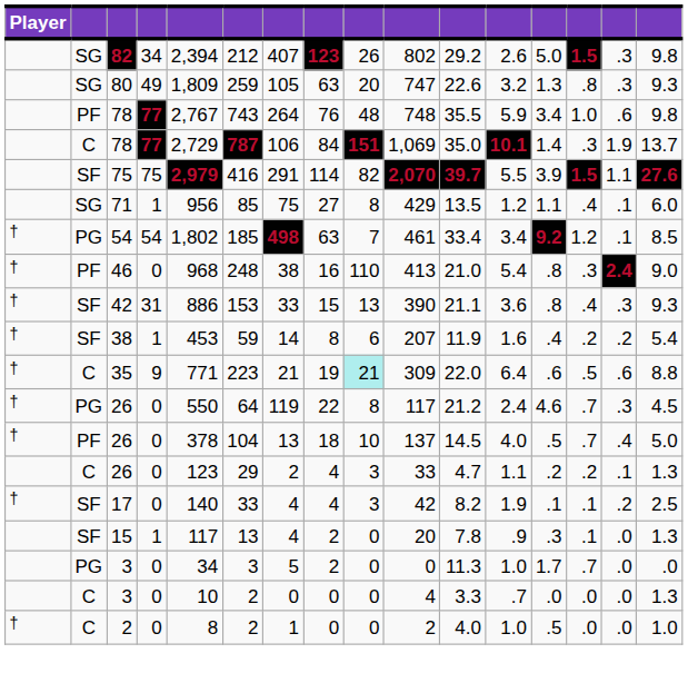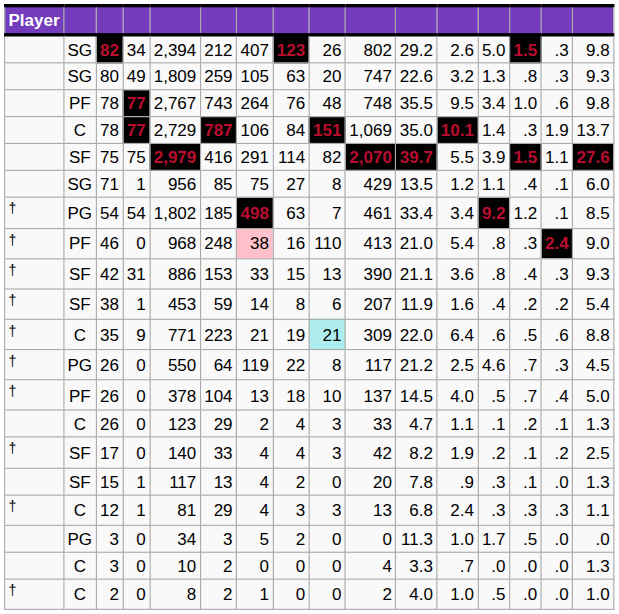 <table class="wikitable sortable" style="font-size: 95%; text-align:right;">
 <tr>
 <th style="background:#753BBD; color:#FFFFFF; border-top:#010101 3px solid; border-bottom:#010101 3px solid;">Player</th>
 <th style="background:#753BBD; color:#FFFFFF; border-top:#010101 3px solid; border-bottom:#010101 3px solid;"></th>
 <th style="background:#753BBD; color:#FFFFFF; border-top:#010101 3px solid; border-bottom:#010101 3px solid;"></th>
 <th style="background:#753BBD; color:#FFFFFF; border-top:#010101 3px solid; border-bottom:#010101 3px solid;"></th>
 <th style="background:#753BBD; color:#FFFFFF; border-top:#010101 3px solid; border-bottom:#010101 3px solid;"></th>
 <th style="background:#753BBD; color:#FFFFFF; border-top:#010101 3px solid; border-bottom:#010101 3px solid;"></th>
 <th style="background:#753BBD; color:#FFFFFF; border-top:#010101 3px solid; border-bottom:#010101 3px solid;"></th>
 <th style="background:#753BBD; color:#FFFFFF; border-top:#010101 3px solid; border-bottom:#010101 3px solid;"></th>
 <th style="background:#753BBD; color:#FFFFFF; border-top:#010101 3px solid; border-bottom:#010101 3px solid;"></th>
 <th style="background:#753BBD; color:#FFFFFF; border-top:#010101 3px solid; border-bottom:#010101 3px solid;"></th>
 <th style="background:#753BBD; color:#FFFFFF; border-top:#010101 3px solid; border-bottom:#010101 3px solid;"></th>
 <th style="background:#753BBD; color:#FFFFFF; border-top:#010101 3px solid; border-bottom:#010101 3px solid;"></th>
 <th style="background:#753BBD; color:#FFFFFF; border-top:#010101 3px solid; border-bottom:#010101 3px solid;"></th>
 <th style="background:#753BBD; color:#FFFFFF; border-top:#010101 3px solid; border-bottom:#010101 3px solid;"></th>
 <th style="background:#753BBD; color:#FFFFFF; border-top:#010101 3px solid; border-bottom:#010101 3px solid;"></th>
 <th style="background:#753BBD; color:#FFFFFF; border-top:#010101 3px solid; border-bottom:#010101 3px solid;"></th>
 </tr>
 <tr>
 <td style="text-align:left;"></td>
 <td style="text-align:center;">SG</td>
 <td style="background:#010101; color:#BA0C2F;"><strong>82</strong></td>
 <td>34</td>
 <td>2,394</td>
 <td>212</td>
 <td>407</td>
 <td style="background:#010101; color:#BA0C2F;"><strong>123</strong></td>
 <td>26</td>
 <td>802</td>
 <td>29.2</td>
 <td>2.6</td>
 <td>5.0</td>
 <td style="background:#010101; color:#BA0C2F;"><strong>1.5</strong></td>
 <td>.3</td>
 <td>9.8</td>
 </tr>
 <tr>
 <td style="text-align:left;"></td>
 <td style="text-align:center;">SG</td>
 <td>80</td>
 <td>49</td>
 <td>1,809</td>
 <td>259</td>
 <td>105</td>
 <td>63</td>
 <td>20</td>
 <td>747</td>
 <td>22.6</td>
 <td>3.2</td>
 <td>1.3</td>
 <td>.8</td>
 <td>.3</td>
 <td>9.3</td>
 </tr>
 <tr>
 <td style="text-align:left;"></td>
 <td style="text-align:center;">PF</td>
 <td>78</td>
 <td style="background:#010101; color:#BA0C2F;"><strong>77</strong></td>
 <td>2,767</td>
 <td>743</td>
 <td>264</td>
 <td>76</td>
 <td>48</td>
 <td>748</td>
 <td>35.5</td>
-<td>5.9</td>
+<td>9.5</td>
 <td>3.4</td>
 <td>1.0</td>
 <td>.6</td>
 <td>9.8</td>
 </tr>
 <tr>
 <td style="text-align:left;"></td>
 <td style="text-align:center;">C</td>
 <td>78</td>
 <td style="background:#010101; color:#BA0C2F;"><strong>77</strong></td>
 <td>2,729</td>
 <td style="background:#010101; color:#BA0C2F;"><strong>787</strong></td>
 <td>106</td>
 <td>84</td>
 <td style="background:#010101; color:#BA0C2F;"><strong>151</strong></td>
 <td>1,069</td>
 <td>35.0</td>
 <td style="background:#010101; color:#BA0C2F;"><strong>10.1</strong></td>
 <td>1.4</td>
 <td>.3</td>
 <td>1.9</td>
 <td>13.7</td>
 </tr>
 <tr>
 <td style="text-align:left;"></td>
 <td style="text-align:center;">SF</td>
 <td>75</td>
 <td>75</td>
 <td style="background:#010101; color:#BA0C2F;"><strong>2,979</strong></td>
 <td>416</td>
 <td>291</td>
 <td>114</td>
 <td>82</td>
 <td style="background:#010101; color:#BA0C2F;"><strong>2,070</strong></td>
 <td style="background:#010101; color:#BA0C2F;"><strong>39.7</strong></td>
 <td>5.5</td>
 <td>3.9</td>
 <td style="background:#010101; color:#BA0C2F;"><strong>1.5</strong></td>
 <td>1.1</td>
 <td style="background:#010101; color:#BA0C2F;"><strong>27.6</strong></td>
 </tr>
 <tr>
 <td style="text-align:left;"></td>
 <td style="text-align:center;">SG</td>
 <td>71</td>
 <td>1</td>
 <td>956</td>
 <td>85</td>
 <td>75</td>
 <td>27</td>
 <td>8</td>
 <td>429</td>
 <td>13.5</td>
 <td>1.2</td>
 <td>1.1</td>
 <td>.4</td>
 <td>.1</td>
 <td>6.0</td>
 </tr>
 <tr>
 <td style="text-align:left;"><sup>†</sup></td>
 <td style="text-align:center;">PG</td>
 <td>54</td>
 <td>54</td>
 <td>1,802</td>
 <td>185</td>
 <td style="background:#010101; color:#BA0C2F;"><strong>498</strong></td>
 <td>63</td>
 <td>7</td>
 <td>461</td>
 <td>33.4</td>
 <td>3.4</td>
 <td style="background:#010101; color:#BA0C2F;"><strong>9.2</strong></td>
 <td>1.2</td>
 <td>.1</td>
 <td>8.5</td>
 </tr>
 <tr>
 <td style="text-align:left;"><sup>†</sup></td>
 <td style="text-align:center;">PF</td>
 <td>46</td>
 <td>0</td>
 <td>968</td>
 <td>248</td>
-<td>38</td>
+<td style="background: pink;">38</td>
 <td>16</td>
 <td>110</td>
 <td>413</td>
 <td>21.0</td>
 <td>5.4</td>
 <td>.8</td>
 <td>.3</td>
 <td style="background:#010101; color:#BA0C2F;"><strong>2.4</strong></td>
 <td>9.0</td>
 </tr>
 <tr>
 <td style="text-align:left;"><sup>†</sup></td>
 <td style="text-align:center;">SF</td>
 <td>42</td>
 <td>31</td>
 <td>886</td>
 <td>153</td>
 <td>33</td>
 <td>15</td>
 <td>13</td>
 <td>390</td>
 <td>21.1</td>
 <td>3.6</td>
 <td>.8</td>
 <td>.4</td>
 <td>.3</td>
 <td>9.3</td>
 </tr>
 <tr>
 <td style="text-align:left;"><sup>†</sup></td>
 <td style="text-align:center;">SF</td>
 <td>38</td>
 <td>1</td>
 <td>453</td>
 <td>59</td>
 <td>14</td>
 <td>8</td>
 <td>6</td>
 <td>207</td>
 <td>11.9</td>
 <td>1.6</td>
 <td>.4</td>
 <td>.2</td>
 <td>.2</td>
 <td>5.4</td>
 </tr>
 <tr>
 <td style="text-align:left;"><sup>†</sup></td>
 <td style="text-align:center;">C</td>
 <td>35</td>
 <td>9</td>
 <td>771</td>
 <td>223</td>
 <td>21</td>
 <td>19</td>
 <td style="background: paleturquoise;">21</td>
 <td>309</td>
 <td>22.0</td>
 <td>6.4</td>
 <td>.6</td>
 <td>.5</td>
 <td>.6</td>
 <td>8.8</td>
 </tr>
 <tr>
 <td style="text-align:left;"><sup>†</sup></td>
 <td style="text-align:center;">PG</td>
 <td>26</td>
 <td>0</td>
 <td>550</td>
 <td>64</td>
 <td>119</td>
 <td>22</td>
 <td>8</td>
 <td>117</td>
 <td>21.2</td>
-<td>2.4</td>
+<td>2.5</td>
 <td>4.6</td>
 <td>.7</td>
 <td>.3</td>
 <td>4.5</td>
 </tr>
 <tr>
 <td style="text-align:left;"><sup>†</sup></td>
 <td style="text-align:center;">PF</td>
 <td>26</td>
 <td>0</td>
 <td>378</td>
 <td>104</td>
 <td>13</td>
 <td>18</td>
 <td>10</td>
 <td>137</td>
 <td>14.5</td>
 <td>4.0</td>
 <td>.5</td>
 <td>.7</td>
 <td>.4</td>
 <td>5.0</td>
 </tr>
 <tr>
 <td style="text-align:left;"></td>
 <td style="text-align:center;">C</td>
 <td>26</td>
 <td>0</td>
 <td>123</td>
 <td>29</td>
 <td>2</td>
 <td>4</td>
 <td>3</td>
 <td>33</td>
 <td>4.7</td>
 <td>1.1</td>
-<td>.2</td>
+<td>.1</td>
 <td>.2</td>
 <td>.1</td>
 <td>1.3</td>
 </tr>
 <tr>
 <td style="text-align:left;"><sup>†</sup></td>
 <td style="text-align:center;">SF</td>
 <td>17</td>
 <td>0</td>
 <td>140</td>
 <td>33</td>
 <td>4</td>
 <td>4</td>
 <td>3</td>
 <td>42</td>
 <td>8.2</td>
 <td>1.9</td>
-<td>.1</td>
+<td>.2</td>
 <td>.1</td>
 <td>.2</td>
 <td>2.5</td>
 </tr>
 <tr>
 <td style="text-align:left;"></td>
 <td style="text-align:center;">SF</td>
 <td>15</td>
 <td>1</td>
 <td>117</td>
 <td>13</td>
 <td>4</td>
 <td>2</td>
 <td>0</td>
 <td>20</td>
 <td>7.8</td>
 <td>.9</td>
 <td>.3</td>
 <td>.1</td>
 <td>.0</td>
 <td>1.3</td>
 </tr>
 <tr>
+<td style="text-align:left;"><sup>†</sup></td>
+<td style="text-align:center;">C</td>
+<td>12</td>
+<td>1</td>
+<td>81</td>
+<td>29</td>
+<td>4</td>
+<td>3</td>
+<td>3</td>
+<td>13</td>
+<td>6.8</td>
+<td>2.4</td>
+<td>.3</td>
+<td>.3</td>
+<td>.3</td>
+<td>1.1</td>
+</tr>
+<tr>
 <td style="text-align:left;"></td>
 <td style="text-align:center;">PG</td>
 <td>3</td>
 <td>0</td>
 <td>34</td>
 <td>3</td>
 <td>5</td>
 <td>2</td>
 <td>0</td>
 <td>0</td>
 <td>11.3</td>
 <td>1.0</td>
 <td>1.7</td>
-<td>.7</td>
+<td>.5</td>
 <td>.0</td>
 <td>.0</td>
 </tr>
 <tr>
 <td style="text-align:left;"></td>
 <td style="text-align:center;">C</td>
 <td>3</td>
 <td>0</td>
 <td>10</td>
 <td>2</td>
 <td>0</td>
 <td>0</td>
 <td>0</td>
 <td>4</td>
 <td>3.3</td>
 <td>.7</td>
 <td>.0</td>
 <td>.0</td>
 <td>.0</td>
 <td>1.3</td>
 </tr>
 <tr>
 <td style="text-align:left;"><sup>†</sup></td>
 <td style="text-align:center;">C</td>
 <td>2</td>
 <td>0</td>
 <td>8</td>
 <td>2</td>
 <td>1</td>
 <td>0</td>
 <td>0</td>
 <td>2</td>
 <td>4.0</td>
 <td>1.0</td>
 <td>.5</td>
 <td>.0</td>
 <td>.0</td>
 <td>1.0</td>
 </tr>
 </table>
